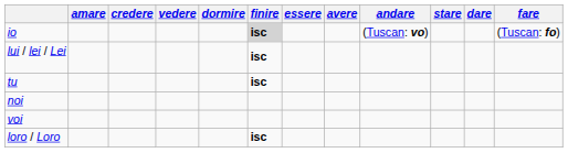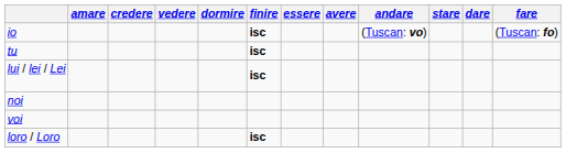 <table class="wikitable">
 <tr>
 <th></th>
 <th><em><a href='#'>am<span>are</span></a></em><br></th>
 <th><em><a href='#'>cred<span>ere</span></a></em><br></th>
 <th><em><a href='#'>ved<span>ere</span></a></em><br></th>
 <th><em><a href='#'>dorm<span>ire</span></a></em><br></th>
 <th><em><a href='#'>fin<span>ire</span></a></em><br></th>
 <th><em><a href='#'>essere</a></em><br></th>
 <th><em><a href='#'>avere</a></em><br></th>
 <th><em><a href='#'>andare</a></em><br></th>
 <th><em><a href='#'>stare</a></em><br></th>
 <th><em><a href='#'>dare</a></em><br></th>
 <th><em><a href='#'>fare</a></em><br></th>
 </tr>
 <tr>
 <td><em><a href='#'>io</a></em><br></td>
 <td><strong><span></span></strong><br></td>
 <td><strong><span></span></strong><br></td>
 <td><strong><span></span></strong><br></td>
 <td><strong><span></span></strong><br></td>
-<td style="background: lightgrey;"><strong><span>isc</span><span></span></strong><br></td>
+<td><strong><span>isc</span><span></span></strong><br></td>
 <td><strong></strong><br></td>
 <td><strong></strong><br></td>
 <td><strong></strong> (<a href='#'>Tuscan</a>: <strong><em>vo</em></strong>)<br></td>
 <td><strong></strong><br></td>
 <td><strong></strong><br></td>
 <td><strong></strong> (<a href='#'>Tuscan</a>: <strong><em>fo</em></strong>)<br></td>
 </tr>
 <tr>
-<td><em><a href='#'>lui</a></em> / <em><a href='#'>lei</a></em> / <em><a href='#'>Lei</a></em><br><br></td>
+<td><em><a href='#'>tu</a></em><br></td>
 <td><strong><span></span></strong><br></td>
 <td><strong><span></span></strong><br></td>
 <td><strong><span></span></strong><br></td>
 <td><strong><span></span></strong><br></td>
 <td><strong><span>isc</span><span></span></strong><br></td>
 <td><strong></strong><br></td>
 <td><strong></strong><br></td>
 <td><strong></strong><br></td>
 <td><strong></strong><br></td>
 <td><strong></strong><br></td>
 <td><strong></strong><br></td>
 </tr>
 <tr>
-<td><em><a href='#'>tu</a></em><br></td>
+<td><em><a href='#'>lui</a></em> / <em><a href='#'>lei</a></em> / <em><a href='#'>Lei</a></em><br><br></td>
 <td><strong><span></span></strong><br></td>
 <td><strong><span></span></strong><br></td>
 <td><strong><span></span></strong><br></td>
 <td><strong><span></span></strong><br></td>
 <td><strong><span>isc</span><span></span></strong><br></td>
 <td><strong></strong><br></td>
 <td><strong></strong><br></td>
 <td><strong></strong><br></td>
 <td><strong></strong><br></td>
 <td><strong></strong><br></td>
 <td><strong></strong><br></td>
 </tr>
 <tr>
 <td><em><a href='#'>noi</a></em><br></td>
 <td><strong><span></span></strong><br></td>
 <td><strong><span></span></strong><br></td>
 <td><strong><span></span></strong><br></td>
 <td><strong><span></span></strong><br></td>
 <td><strong><span></span></strong><br></td>
 <td><strong></strong><br></td>
 <td><strong></strong><br></td>
 <td><br></td>
 <td><br></td>
 <td><br></td>
 <td><strong></strong><br></td>
 </tr>
 <tr>
 <td><em><a href='#'>voi</a></em><br></td>
 <td><strong><span></span></strong><br></td>
 <td><strong><span></span></strong><br></td>
 <td><strong><span></span></strong><br></td>
 <td><strong><span></span></strong><br></td>
 <td><strong><span></span></strong><br></td>
 <td><strong></strong><br></td>
 <td><br></td>
 <td><br></td>
 <td><br></td>
 <td><br></td>
 <td><br></td>
 </tr>
 <tr>
 <td><em><a href='#'>loro</a></em> / <em><a href='#'>Loro</a></em><br></td>
 <td><strong><span></span></strong><br></td>
 <td><strong><span></span></strong><br></td>
 <td><strong><span></span></strong><br></td>
 <td><strong><span></span></strong><br></td>
 <td><strong><span>isc</span><span></span></strong><br></td>
 <td><strong></strong><br></td>
 <td><strong></strong><br></td>
 <td><strong></strong><br></td>
 <td><strong></strong><br></td>
 <td><strong></strong><br></td>
 <td><strong></strong><br></td>
 </tr>
 </table>
